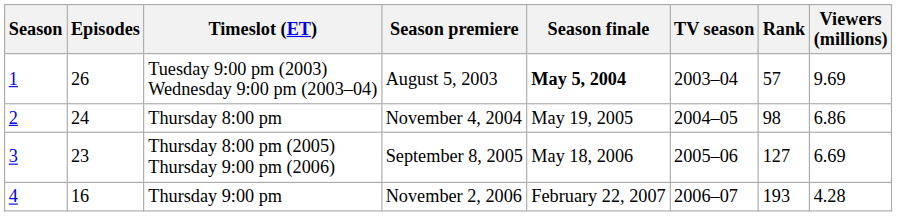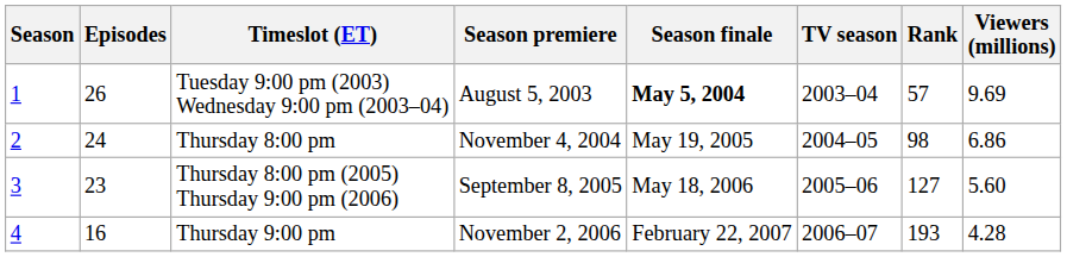 <table class="wikitable" style="background:#fff;">
 <tr>
 <th>Season</th>
 <th>Episodes</th>
 <th>Timeslot (<a href='#'>ET</a>)</th>
 <th>Season premiere</th>
 <th>Season finale</th>
 <th>TV season</th>
 <th>Rank</th>
 <th>Viewers<br>(millions)</th>
 </tr>
 <tr>
 <td><a href='#'>1</a></td>
 <td>26</td>
 <td>Tuesday 9:00 pm (2003)<br>Wednesday 9:00 pm (2003–04)</td>
 <td>August 5, 2003</td>
 <td><strong>May 5, 2004</strong></td>
 <td>2003–04</td>
 <td>57</td>
 <td>9.69</td>
 </tr>
 <tr>
 <td><a href='#'>2</a></td>
 <td>24</td>
 <td>Thursday 8:00 pm</td>
 <td>November 4, 2004</td>
 <td>May 19, 2005</td>
 <td>2004–05</td>
 <td>98</td>
 <td>6.86</td>
 </tr>
 <tr>
 <td><a href='#'>3</a></td>
 <td>23</td>
 <td>Thursday 8:00 pm (2005)<br>Thursday 9:00 pm (2006)</td>
 <td>September 8, 2005</td>
 <td>May 18, 2006</td>
 <td>2005–06</td>
 <td>127</td>
-<td>6.69</td>
+<td>5.60</td>
 </tr>
 <tr>
 <td><a href='#'>4</a></td>
 <td>16</td>
 <td>Thursday 9:00 pm</td>
 <td>November 2, 2006</td>
 <td>February 22, 2007</td>
 <td>2006–07</td>
 <td>193</td>
 <td>4.28</td>
 </tr>
 </table>
